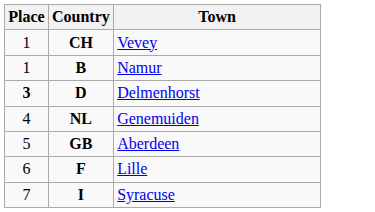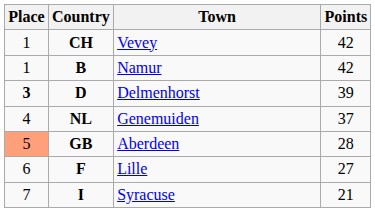 <table class="wikitable">
 <tr>
 <th width="25">Place</th>
 <th width="25">Country</th>
 <th width="200">Town</th>
+<th width="25">Points</th>
 </tr>
 <tr>
 <td align="center">1</td>
 <td align="center"><strong>CH</strong></td>
 <td align="left"><a href='#'>Vevey</a></td>
+<td align="center">42</td>
 </tr>
 <tr>
 <td align="center">1</td>
 <td align="center"><strong>B</strong></td>
 <td align="left"><a href='#'>Namur</a></td>
+<td align="center">42</td>
 </tr>
 <tr>
 <td align="center"><strong>3</strong></td>
 <td align="center"><strong>D</strong></td>
 <td align="left"><a href='#'>Delmenhorst</a></td>
+<td align="center">39</td>
 </tr>
 <tr>
 <td align="center">4</td>
 <td align="center"><strong>NL</strong></td>
 <td align="left"><a href='#'>Genemuiden</a></td>
+<td align="center">37</td>
 </tr>
 <tr>
-<td align="center">5</td>
+<td align="center" style="background: lightsalmon;">5</td>
 <td align="center"><strong>GB</strong></td>
 <td align="left"><a href='#'>Aberdeen</a></td>
+<td align="center">28</td>
 </tr>
 <tr>
 <td align="center">6</td>
 <td align="center"><strong>F</strong></td>
 <td align="left"><a href='#'>Lille</a></td>
+<td align="center">27</td>
 </tr>
 <tr>
 <td align="center">7</td>
 <td align="center"><strong>I</strong></td>
 <td align="left"><a href='#'>Syracuse</a></td>
+<td align="center">21</td>
 </tr>
 </table>
